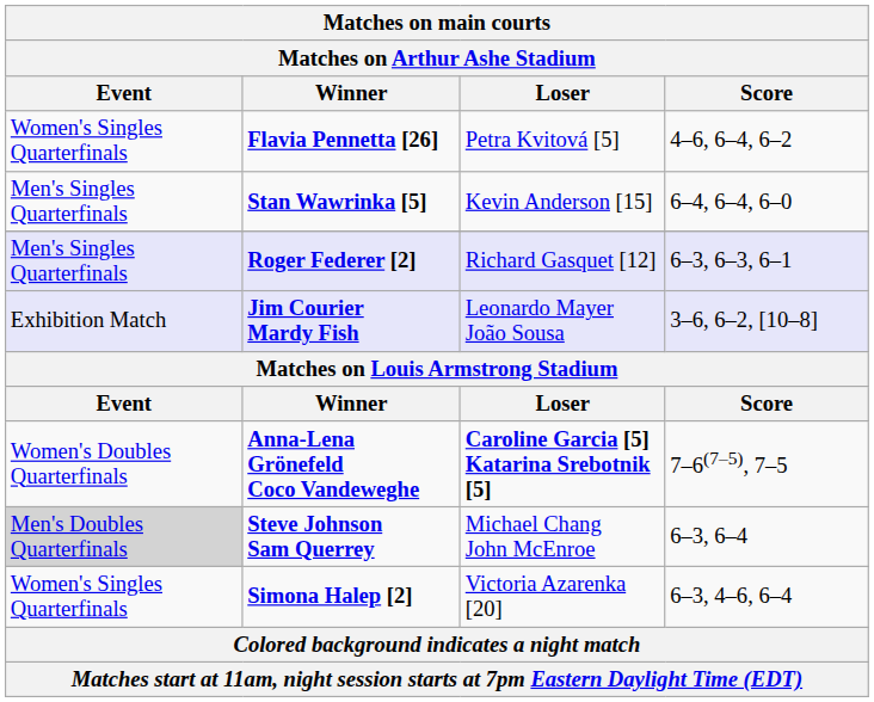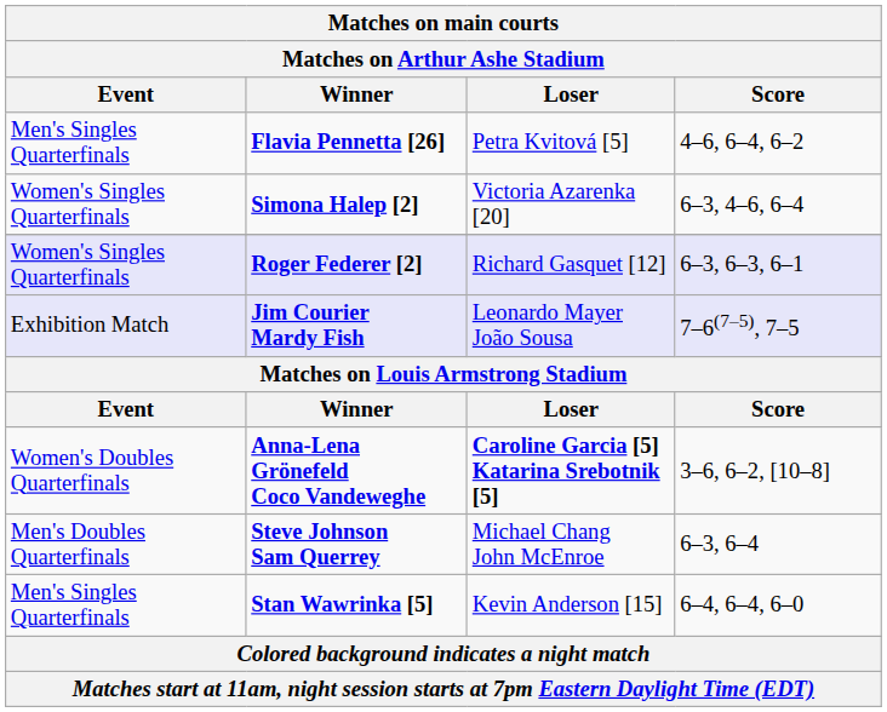 <table class="wikitable" style="margin:auto;">
 <tr>
 <th colspan="4" style="white-space:nowrap;">Matches on main courts</th>
 </tr>
 <tr>
 <th colspan="4"><strong>Matches on <a href='#'>Arthur Ashe Stadium</a></strong></th>
 </tr>
 <tr>
 <th width=250>Event</th>
 <th width=220>Winner</th>
 <th width=220>Loser</th>
 <th width=250>Score</th>
 </tr>
 <tr>
-<td><a href='#'>Women's Singles Quarterfinals</a></td>
+<td><a href='#'>Men's Singles Quarterfinals</a></td>
 <td><strong> <a href='#'>Flavia Pennetta</a> [26]</strong></td>
 <td> <a href='#'>Petra Kvitová</a> [5]</td>
 <td>4–6, 6–4, 6–2</td>
 </tr>
 <tr>
-<td><a href='#'>Men's Singles Quarterfinals</a></td>
-<td><strong> <a href='#'>Stan Wawrinka</a> [5]</strong></td>
-<td> <a href='#'>Kevin Anderson</a> [15]</td>
-<td>6–4, 6–4, 6–0</td>
+<td><a href='#'>Women's Singles Quarterfinals</a></td>
+<td><strong> <a href='#'>Simona Halep</a> [2]</strong></td>
+<td> <a href='#'>Victoria Azarenka</a> [20]</td>
+<td>6–3, 4–6, 6–4</td>
 </tr>
 <tr>
 </tr>
 <tr bgcolor=lavender>
-<td><a href='#'>Men's Singles Quarterfinals</a></td>
+<td><a href='#'>Women's Singles Quarterfinals</a></td>
 <td><strong> <a href='#'>Roger Federer</a> [2]</strong></td>
 <td> <a href='#'>Richard Gasquet</a> [12]</td>
 <td>6–3, 6–3, 6–1</td>
 </tr>
 <tr bgcolor=lavender>
 <td>Exhibition Match</td>
 <td><strong> <a href='#'>Jim Courier</a> <br>  <a href='#'>Mardy Fish</a></strong></td>
 <td> <a href='#'>Leonardo Mayer</a> <br>  <a href='#'>João Sousa</a></td>
-<td>3–6, 6–2, [10–8]</td>
+<td>7–6<sup>(7–5)</sup>, 7–5</td>
 </tr>
 <tr>
 <th colspan="4"><strong>Matches on <a href='#'>Louis Armstrong Stadium</a></strong></th>
 </tr>
 <tr>
 <th width=250>Event</th>
 <th width=220>Winner</th>
 <th width=220>Loser</th>
 <th width=250>Score</th>
 </tr>
 <tr>
 <td><a href='#'>Women's Doubles Quarterfinals</a></td>
 <td><strong> <a href='#'>Anna-Lena Grönefeld</a> <br>  <a href='#'>Coco Vandeweghe</a></strong></td>
 <td><strong> <a href='#'>Caroline Garcia</a> [5] <br>  <a href='#'>Katarina Srebotnik</a> [5]</strong></td>
-<td>7–6<sup>(7–5)</sup>, 7–5</td>
+<td>3–6, 6–2, [10–8]</td>
 </tr>
 <tr>
-<td style="background: lightgrey;"><a href='#'>Men's Doubles Quarterfinals</a></td>
+<td><a href='#'>Men's Doubles Quarterfinals</a></td>
 <td><strong> <a href='#'>Steve Johnson</a> <br>  <a href='#'>Sam Querrey</a></strong></td>
 <td> <a href='#'>Michael Chang</a> <br>  <a href='#'>John McEnroe</a></td>
 <td>6–3, 6–4</td>
 </tr>
 <tr>
-<td><a href='#'>Women's Singles Quarterfinals</a></td>
-<td><strong> <a href='#'>Simona Halep</a> [2]</strong></td>
-<td> <a href='#'>Victoria Azarenka</a> [20]</td>
-<td>6–3, 4–6, 6–4</td>
+<td><a href='#'>Men's Singles Quarterfinals</a></td>
+<td><strong> <a href='#'>Stan Wawrinka</a> [5]</strong></td>
+<td> <a href='#'>Kevin Anderson</a> [15]</td>
+<td>6–4, 6–4, 6–0</td>
 </tr>
 <tr>
 <th colspan=4><em>Colored background indicates a night match</em></th>
 </tr>
 <tr>
 <th colspan=4><em>Matches start at 11am, night session starts at 7pm <a href='#'>Eastern Daylight Time (EDT)</a></em></th>
 </tr>
 </table>
